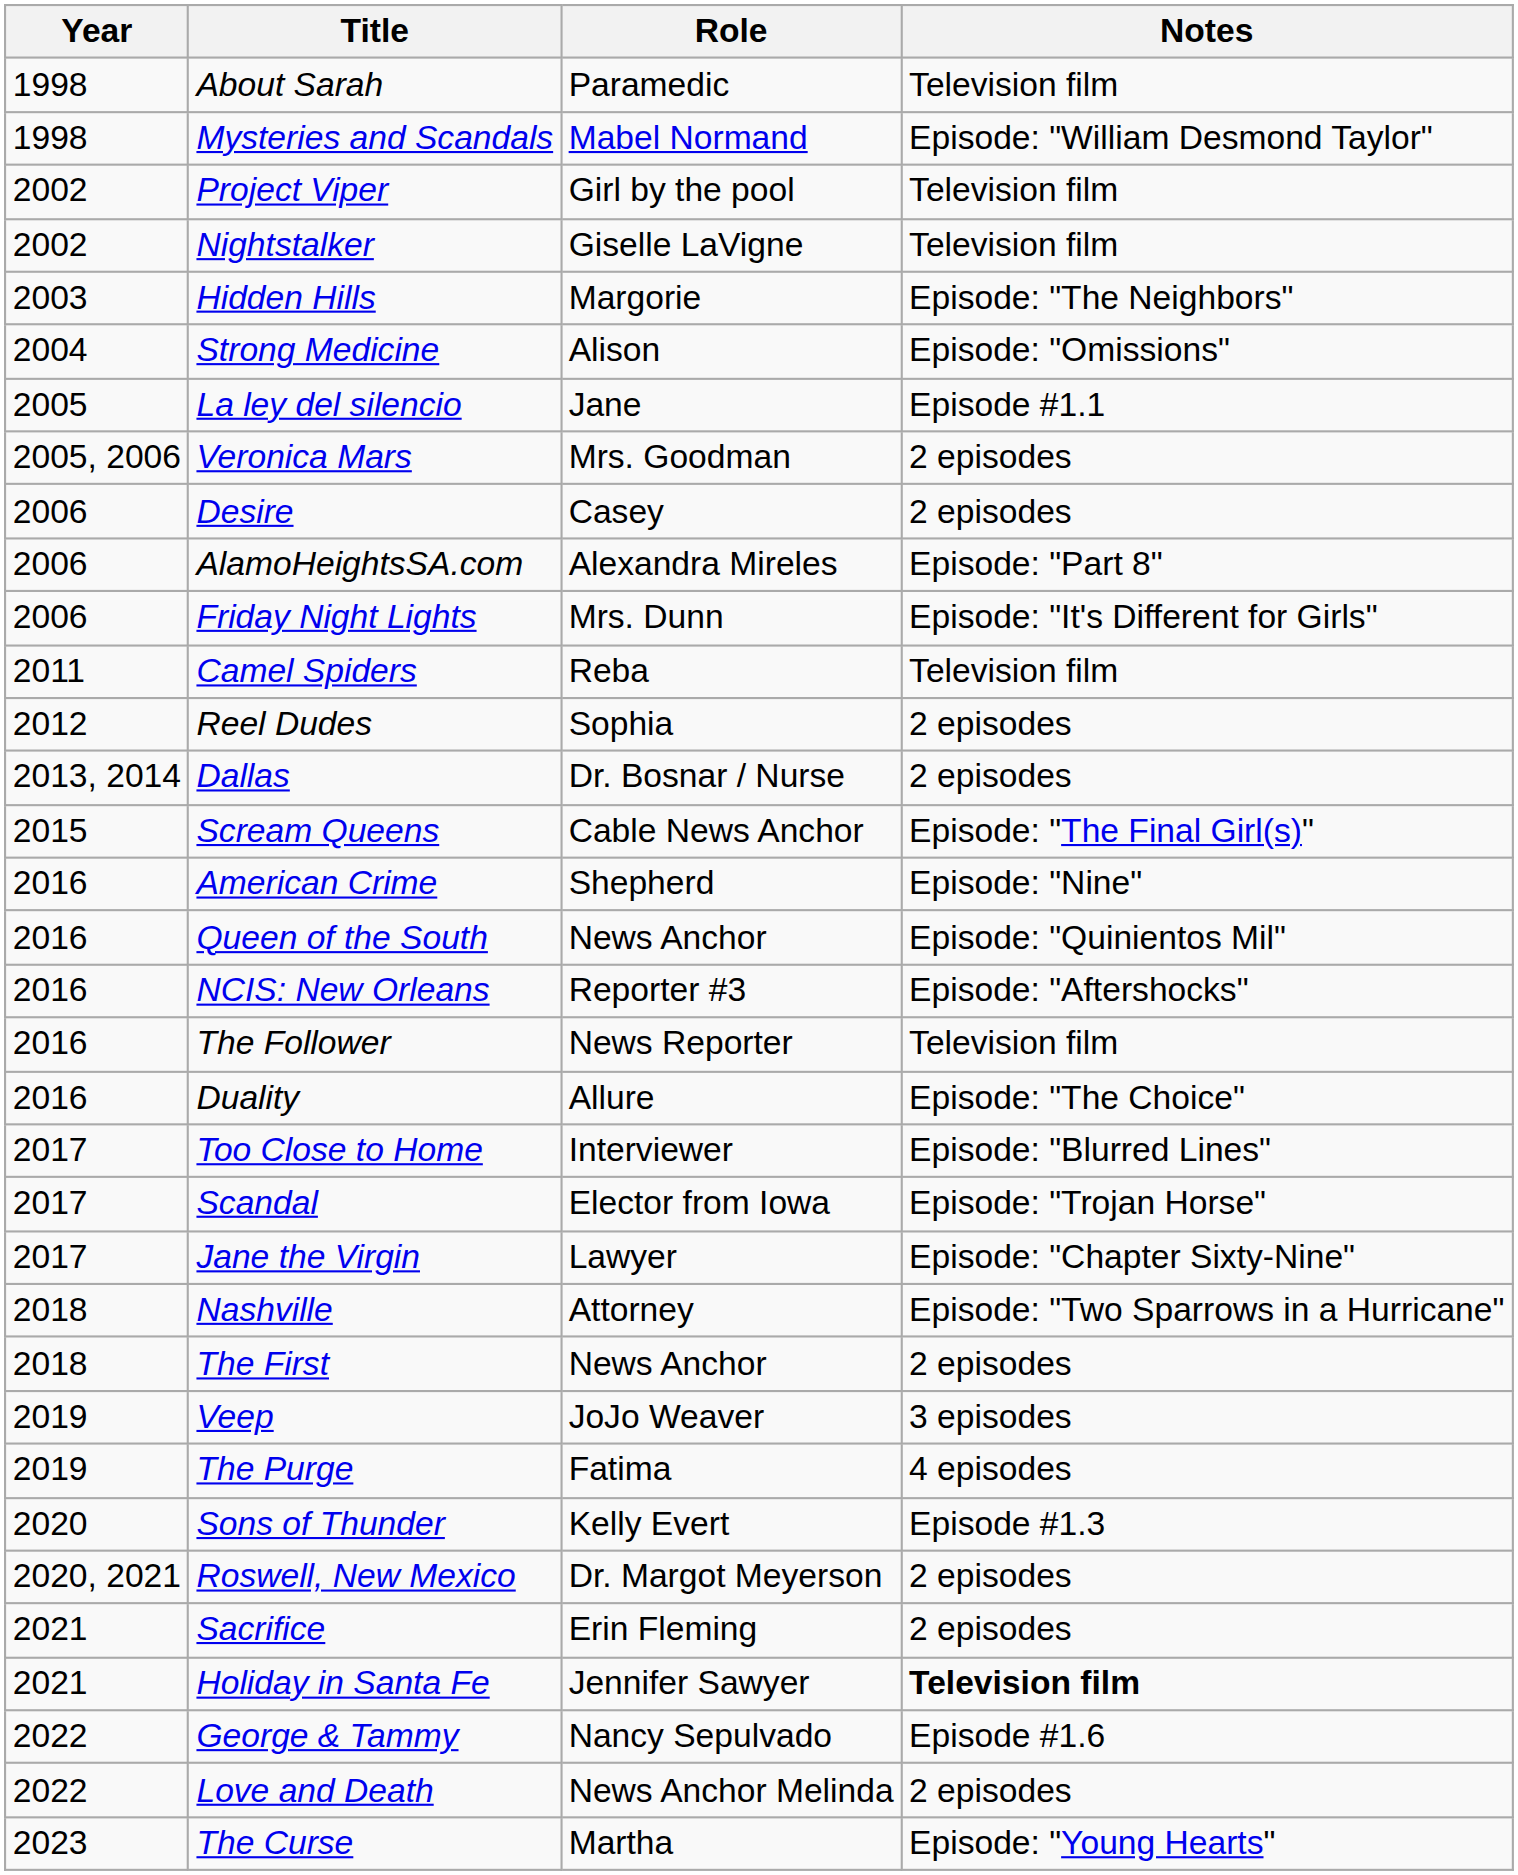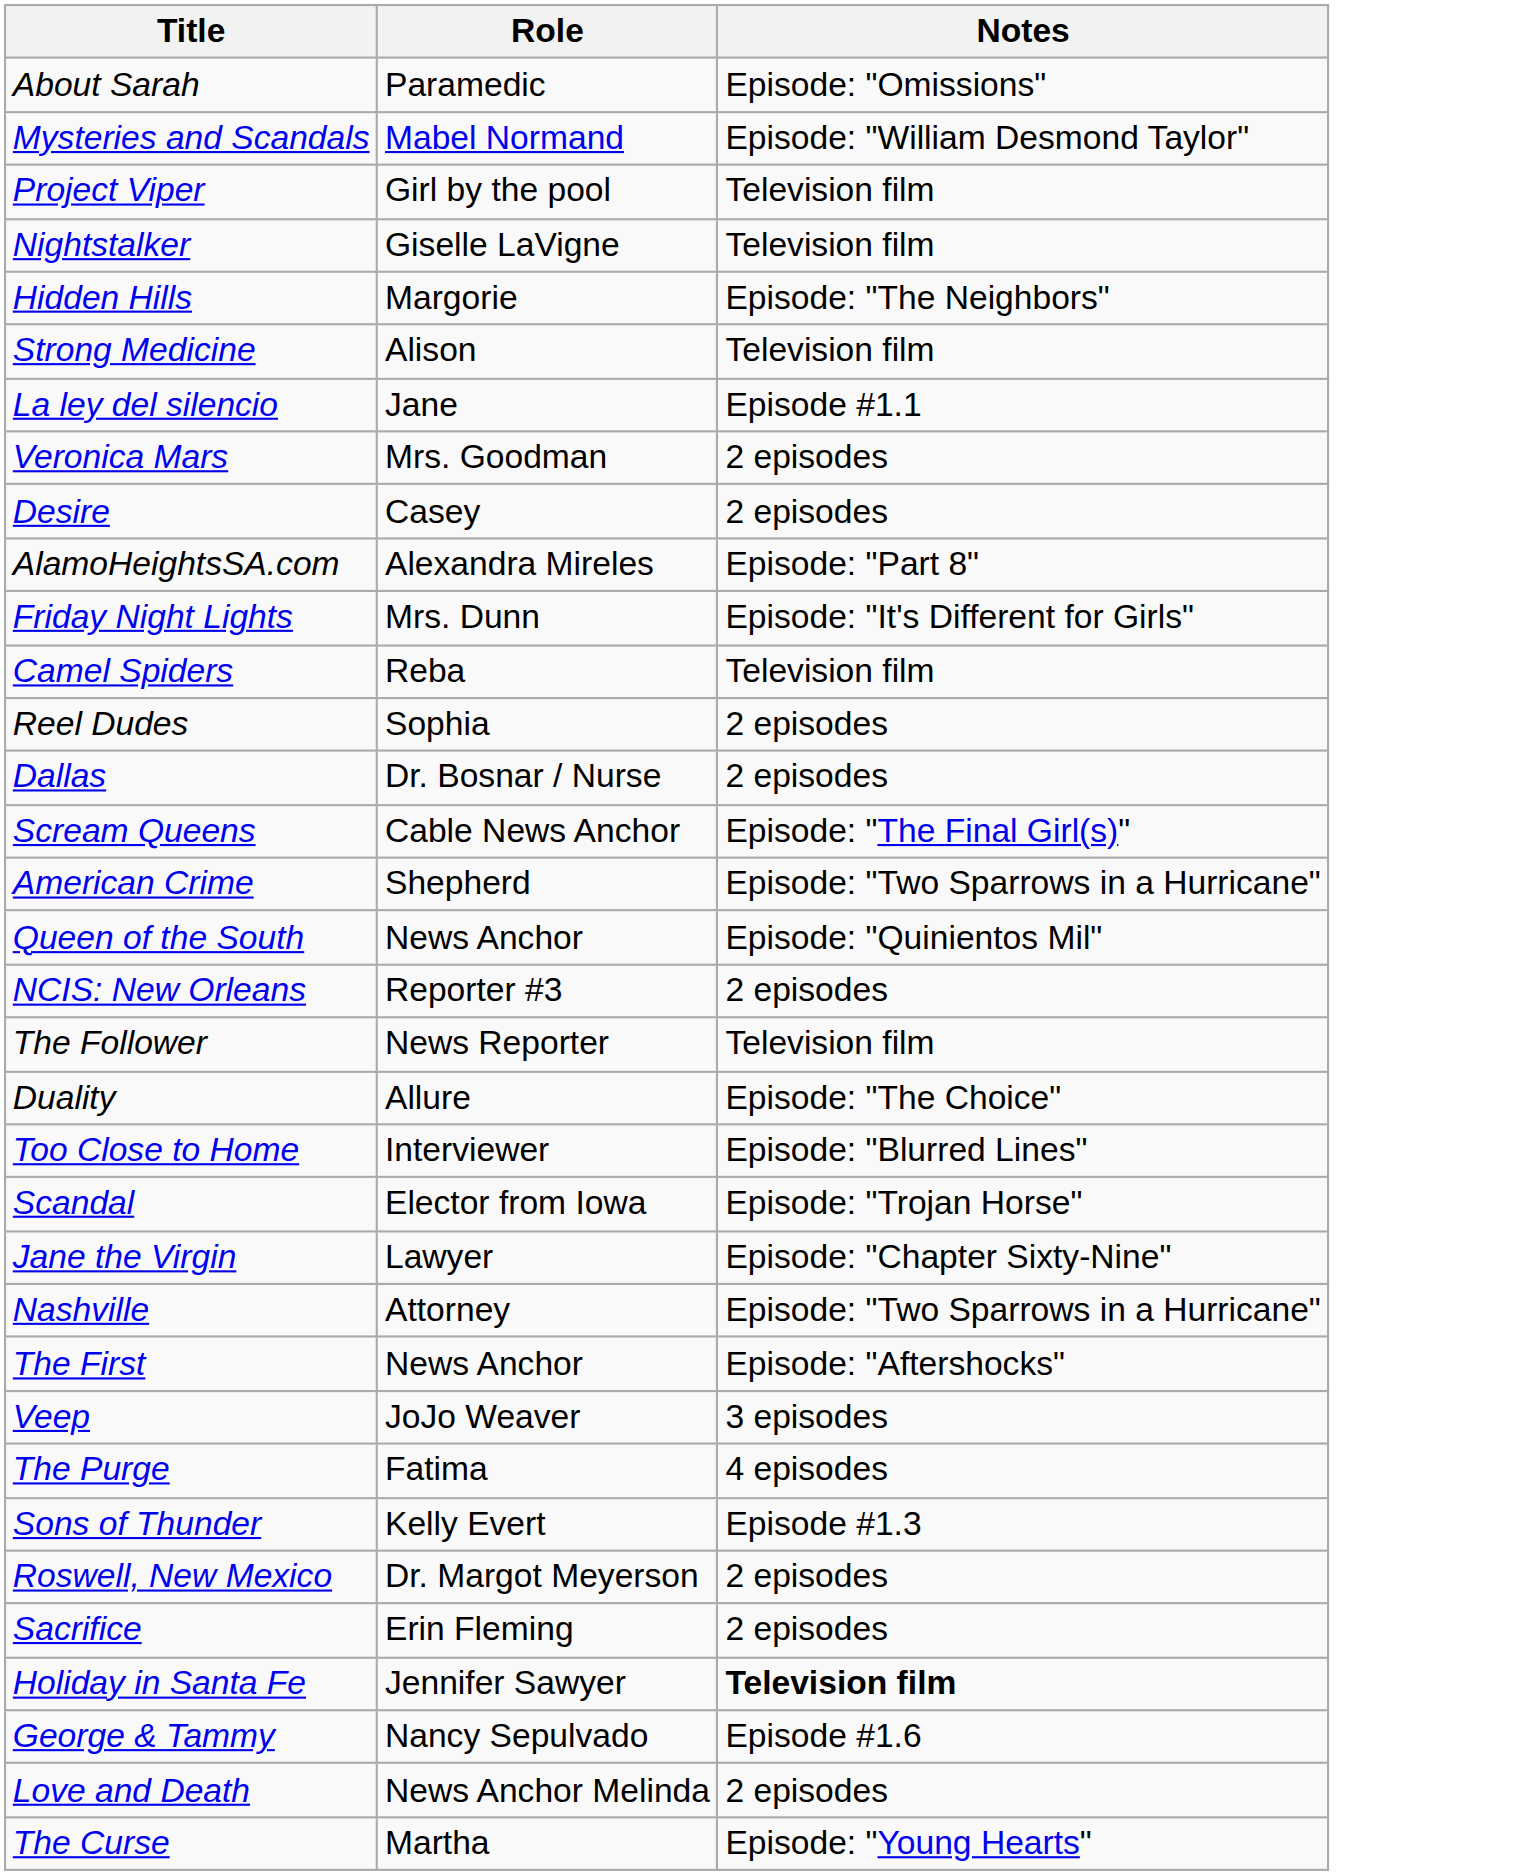 <table class="wikitable sortable">
 <tr>
-<th>Year</th>
 <th>Title</th>
 <th>Role</th>
 <th class="unsortable">Notes</th>
 </tr>
 <tr>
-<td>1998</td>
 <td><em>About Sarah</em></td>
 <td>Paramedic</td>
-<td>Television film</td>
+<td>Episode: "Omissions"</td>
 </tr>
 <tr>
-<td>1998</td>
 <td><em><a href='#'>Mysteries and Scandals</a></em></td>
 <td><a href='#'>Mabel Normand</a></td>
 <td>Episode: "William Desmond Taylor"</td>
 </tr>
 <tr>
-<td>2002</td>
 <td><em><a href='#'>Project Viper</a></em></td>
 <td>Girl by the pool</td>
 <td>Television film</td>
 </tr>
 <tr>
-<td>2002</td>
 <td><a href='#'><em>Nightstalker</em></a></td>
 <td>Giselle LaVigne</td>
 <td>Television film</td>
 </tr>
 <tr>
-<td>2003</td>
 <td><em><a href='#'>Hidden Hills</a></em></td>
 <td>Margorie</td>
 <td>Episode: "The Neighbors"</td>
 </tr>
 <tr>
-<td>2004</td>
 <td><em><a href='#'>Strong Medicine</a></em></td>
 <td>Alison</td>
-<td>Episode: "Omissions"</td>
+<td>Television film</td>
 </tr>
 <tr>
-<td>2005</td>
 <td><em><a href='#'>La ley del silencio</a></em></td>
 <td>Jane</td>
 <td>Episode #1.1</td>
 </tr>
 <tr>
-<td>2005, 2006</td>
 <td><em><a href='#'>Veronica Mars</a></em></td>
 <td>Mrs. Goodman</td>
 <td>2 episodes</td>
 </tr>
 <tr>
-<td>2006</td>
 <td><a href='#'><em>Desire</em></a></td>
 <td>Casey</td>
 <td>2 episodes</td>
 </tr>
 <tr>
-<td>2006</td>
 <td><em>AlamoHeightsSA.com</em></td>
 <td>Alexandra Mireles</td>
 <td>Episode: "Part 8"</td>
 </tr>
 <tr>
-<td>2006</td>
 <td><a href='#'><em>Friday Night Lights</em></a></td>
 <td>Mrs. Dunn</td>
 <td>Episode: "It's Different for Girls"</td>
 </tr>
 <tr>
-<td>2011</td>
 <td><a href='#'><em>Camel Spiders</em></a></td>
 <td>Reba</td>
 <td>Television film</td>
 </tr>
 <tr>
-<td>2012</td>
 <td><em>Reel Dudes</em></td>
 <td>Sophia</td>
 <td>2 episodes</td>
 </tr>
 <tr>
-<td>2013, 2014</td>
 <td><a href='#'><em>Dallas</em></a></td>
 <td>Dr. Bosnar / Nurse</td>
 <td>2 episodes</td>
 </tr>
 <tr>
-<td>2015</td>
 <td><a href='#'><em>Scream Queens</em></a></td>
 <td>Cable News Anchor</td>
 <td>Episode: "<a href='#'>The Final Girl(s)</a>"</td>
 </tr>
 <tr>
-<td>2016</td>
 <td><a href='#'><em>American Crime</em></a></td>
 <td>Shepherd</td>
-<td>Episode: "Nine"</td>
+<td>Episode: "Two Sparrows in a Hurricane"</td>
 </tr>
 <tr>
-<td>2016</td>
 <td><a href='#'><em>Queen of the South</em></a></td>
 <td>News Anchor</td>
 <td>Episode: "Quinientos Mil"</td>
 </tr>
 <tr>
-<td>2016</td>
 <td><em><a href='#'>NCIS: New Orleans</a></em></td>
 <td>Reporter #3</td>
-<td>Episode: "Aftershocks"</td>
+<td>2 episodes</td>
 </tr>
 <tr>
-<td>2016</td>
 <td><em>The Follower</em></td>
 <td>News Reporter</td>
 <td>Television film</td>
 </tr>
 <tr>
-<td>2016</td>
 <td><em>Duality</em></td>
 <td>Allure</td>
 <td>Episode: "The Choice"</td>
 </tr>
 <tr>
-<td>2017</td>
 <td><a href='#'><em>Too Close to Home</em></a></td>
 <td>Interviewer</td>
 <td>Episode: "Blurred Lines"</td>
 </tr>
 <tr>
-<td>2017</td>
 <td><a href='#'><em>Scandal</em></a></td>
 <td>Elector from Iowa</td>
 <td>Episode: "Trojan Horse"</td>
 </tr>
 <tr>
-<td>2017</td>
 <td><em><a href='#'>Jane the Virgin</a></em></td>
 <td>Lawyer</td>
 <td>Episode: "Chapter Sixty-Nine"</td>
 </tr>
 <tr>
-<td>2018</td>
 <td><a href='#'><em>Nashville</em></a></td>
 <td>Attorney</td>
 <td>Episode: "Two Sparrows in a Hurricane"</td>
 </tr>
 <tr>
-<td>2018</td>
 <td><a href='#'><em>The First</em></a></td>
 <td>News Anchor</td>
-<td>2 episodes</td>
+<td>Episode: "Aftershocks"</td>
 </tr>
 <tr>
-<td>2019</td>
 <td><em><a href='#'>Veep</a></em></td>
 <td>JoJo Weaver</td>
 <td>3 episodes</td>
 </tr>
 <tr>
-<td>2019</td>
 <td><a href='#'><em>The Purge</em></a></td>
 <td>Fatima</td>
 <td>4 episodes</td>
 </tr>
 <tr>
-<td>2020</td>
 <td><a href='#'><em>Sons of Thunder</em></a></td>
 <td>Kelly Evert</td>
 <td>Episode #1.3</td>
 </tr>
 <tr>
-<td>2020, 2021</td>
 <td><a href='#'><em>Roswell, New Mexico</em></a></td>
 <td>Dr. Margot Meyerson</td>
 <td>2 episodes</td>
 </tr>
 <tr>
-<td>2021</td>
 <td><a href='#'><em>Sacrifice</em></a></td>
 <td>Erin Fleming</td>
 <td>2 episodes</td>
 </tr>
 <tr>
-<td>2021</td>
 <td><em><a href='#'>Holiday in Santa Fe</a></em></td>
 <td>Jennifer Sawyer</td>
 <td><strong>Television film</strong></td>
 </tr>
 <tr>
-<td>2022</td>
 <td><em><a href='#'>George & Tammy</a></em></td>
 <td>Nancy Sepulvado</td>
 <td>Episode #1.6</td>
 </tr>
 <tr>
-<td>2022</td>
 <td><a href='#'><em>Love and Death</em></a></td>
 <td>News Anchor Melinda</td>
 <td>2 episodes</td>
 </tr>
 <tr>
-<td>2023</td>
 <td><em><a href='#'>The Curse</a></em></td>
 <td>Martha</td>
 <td>Episode: "<a href='#'>Young Hearts</a>"</td>
 </tr>
 </table>
